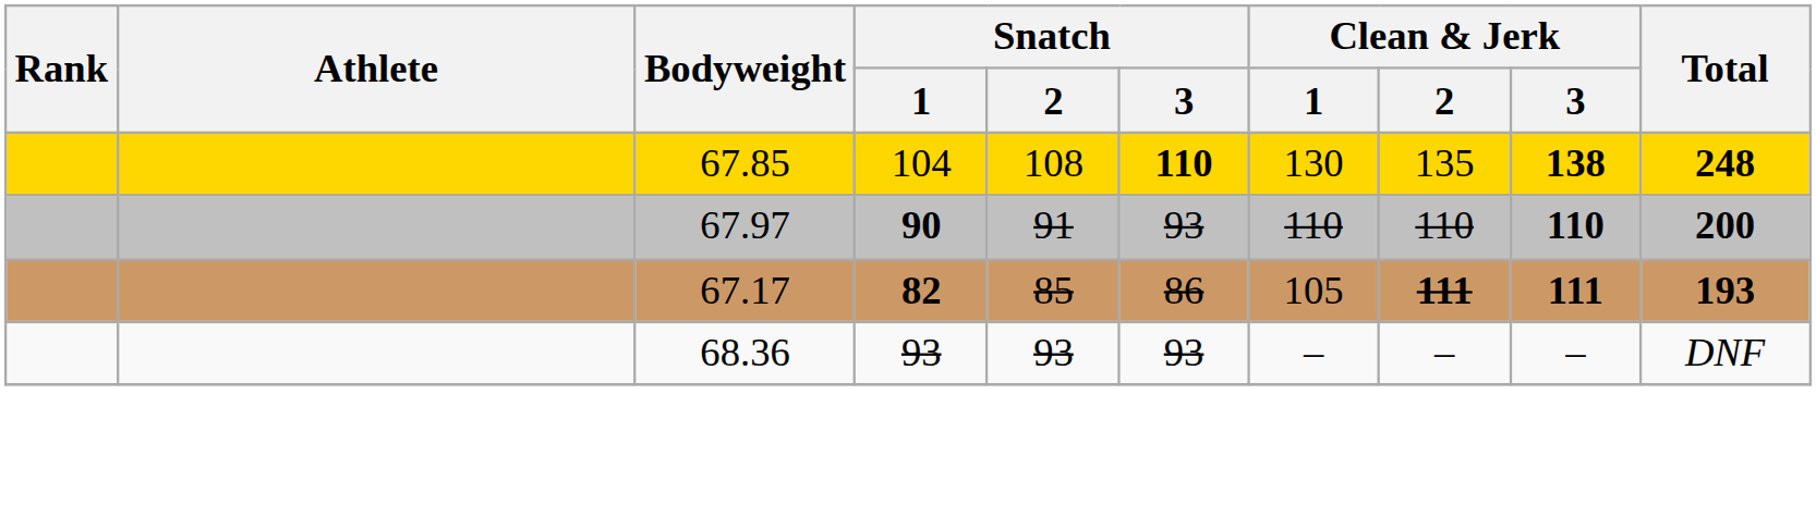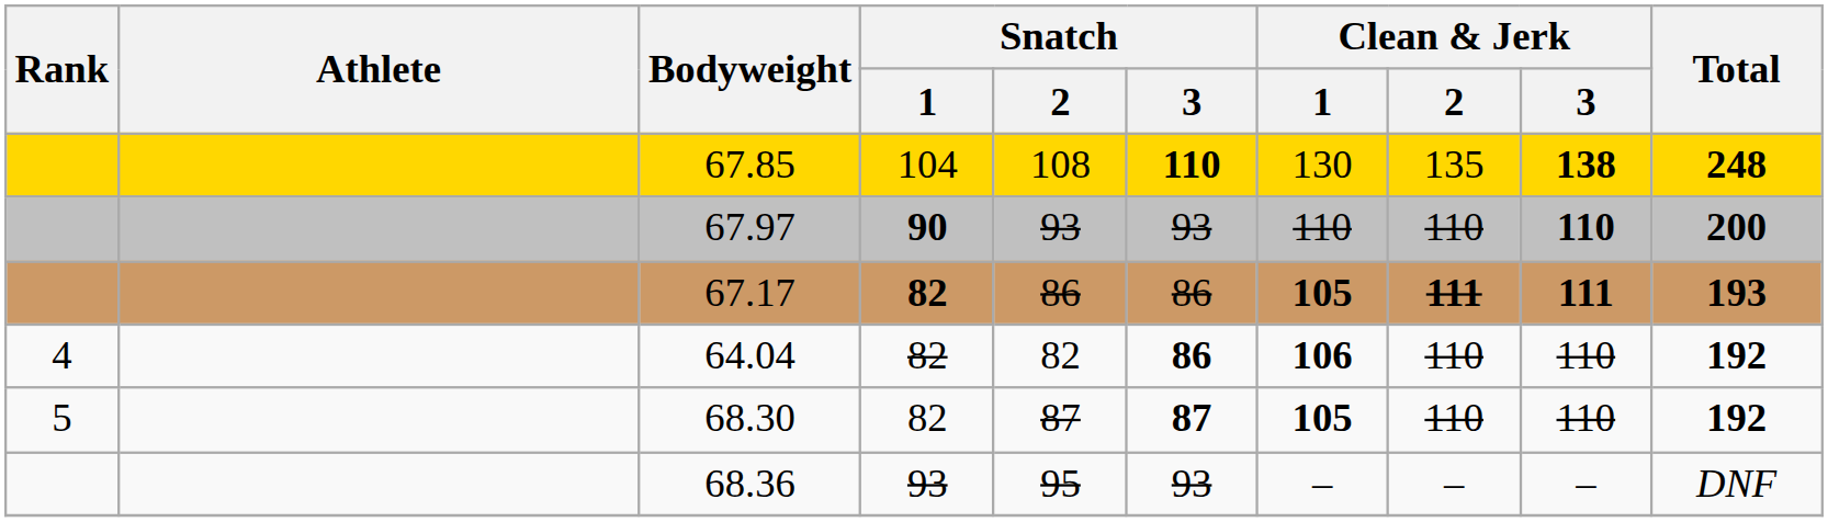 <table class="wikitable" style="text-align:center">
 <tr>
 <th rowspan=2>Rank</th>
 <th width=200 rowspan=2>Athlete</th>
 <th width=80 rowspan=2>Bodyweight</th>
 <th width=150 colspan=3>Snatch</th>
 <th width=150 colspan=3>Clean & Jerk</th>
 <th width=60 rowspan=2>Total</th>
 </tr>
 <tr>
 <th>1</th>
 <th>2</th>
 <th>3</th>
 <th>1</th>
 <th>2</th>
 <th>3</th>
 </tr>
 <tr bgcolor=gold>
 <td></td>
 <td align=left></td>
 <td>67.85</td>
 <td>104</td>
 <td>108</td>
 <td><strong>110</strong></td>
 <td>130</td>
 <td>135</td>
 <td><strong>138</strong></td>
 <td><strong>248</strong></td>
 </tr>
 <tr bgcolor=silver>
 <td></td>
 <td align=left></td>
 <td>67.97</td>
 <td><strong>90</strong></td>
-<td><s>91</s></td>
+<td><s>93</s></td>
 <td><s>93</s></td>
 <td><s>110</s></td>
 <td><s>110</s></td>
 <td><strong>110</strong></td>
 <td><strong>200</strong></td>
 </tr>
 <tr bgcolor=cc9966>
 <td></td>
 <td align=left></td>
 <td>67.17</td>
 <td><strong>82</strong></td>
-<td><s>85</s></td>
 <td><s>86</s></td>
-<td>105</td>
+<td><s>86</s></td>
+<td><strong>105</strong></td>
 <td><strong><s>111</s></strong></td>
 <td><strong>111</strong></td>
 <td><strong>193</strong></td>
+</tr>
+<tr>
+<td>4</td>
+<td align=left></td>
+<td>64.04</td>
+<td><s>82</s></td>
+<td>82</td>
+<td><strong>86</strong></td>
+<td><strong>106</strong></td>
+<td><s>110</s></td>
+<td><s>110</s></td>
+<td><strong>192</strong></td>
+</tr>
+<tr>
+<td>5</td>
+<td align=left></td>
+<td>68.30</td>
+<td>82</td>
+<td><s>87</s></td>
+<td><strong>87</strong></td>
+<td><strong>105</strong></td>
+<td><s>110</s></td>
+<td><s>110</s></td>
+<td><strong>192</strong></td>
 </tr>
 <tr>
 <td></td>
 <td align=left></td>
 <td>68.36</td>
 <td><s>93</s></td>
-<td><s>93</s></td>
+<td><s>95</s></td>
 <td><s>93</s></td>
 <td>–</td>
 <td>–</td>
 <td>–</td>
 <td><em>DNF</em></td>
 </tr>
 <tr>
 </tr>
 </table>
